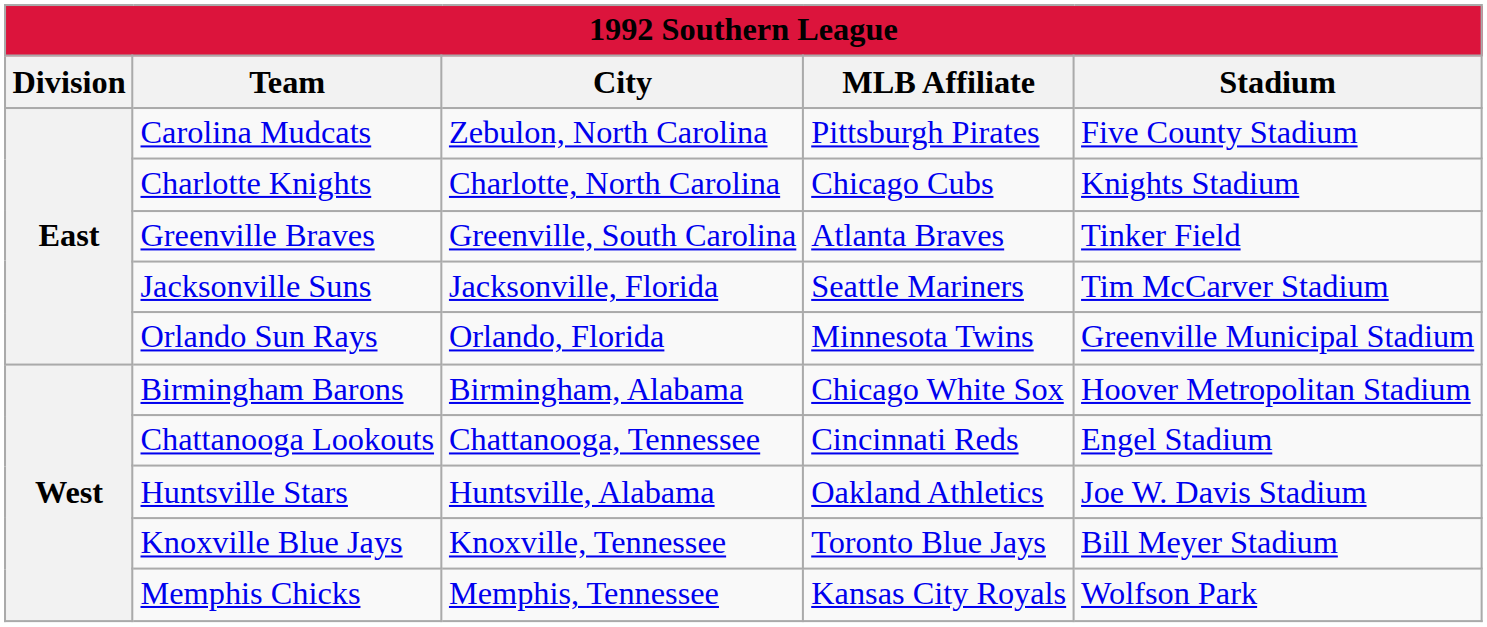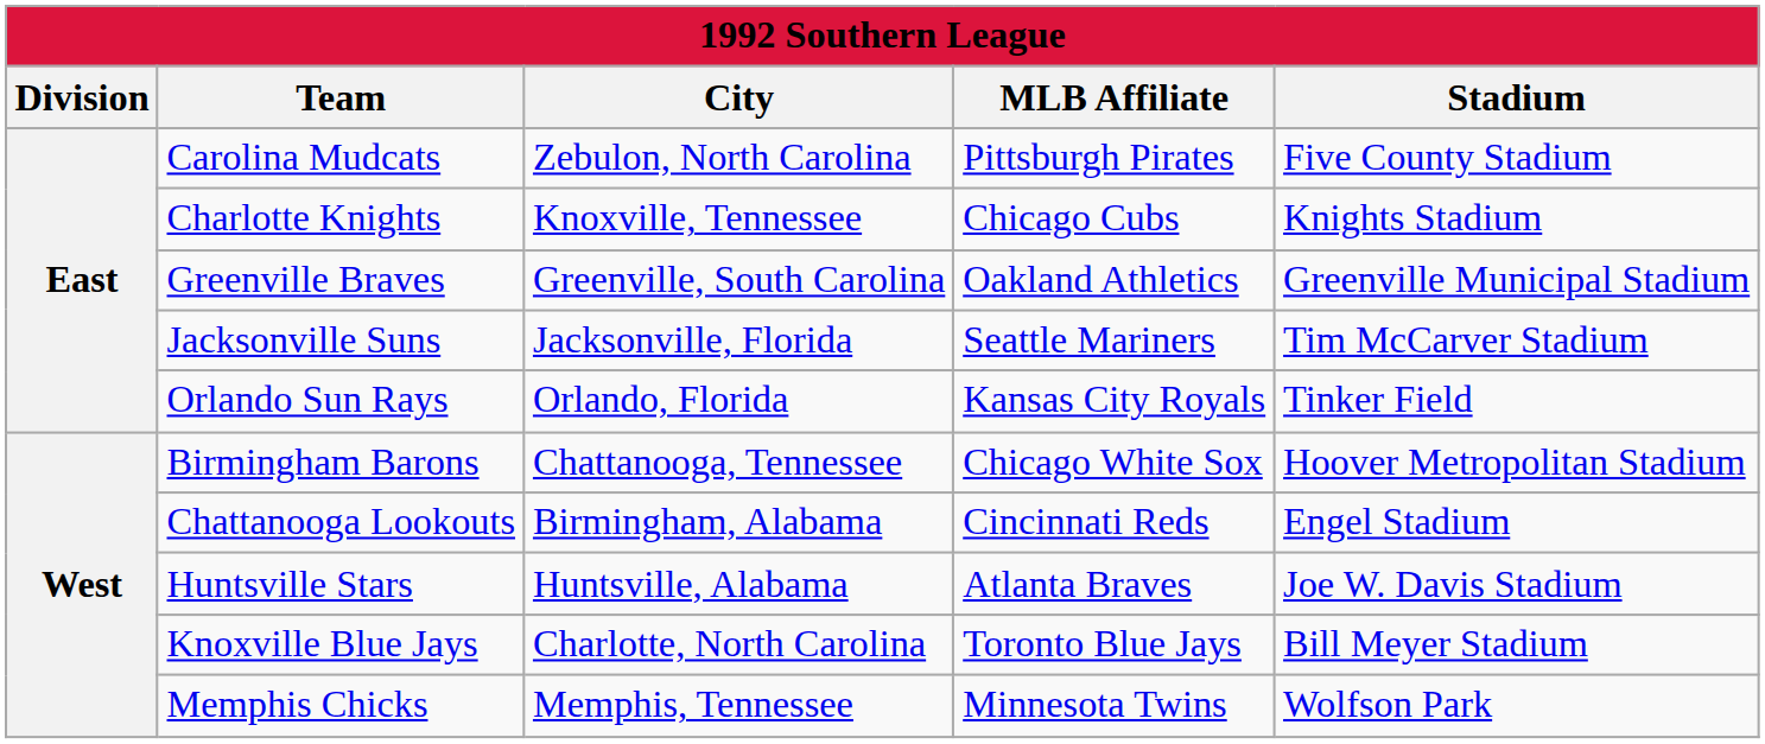 <table class="wikitable" style="width:auto">
 <tr>
 <td bgcolor="#DC143C" align="center" colspan="7"><strong><span>1992 Southern League</span></strong></td>
 </tr>
 <tr>
 <th>Division</th>
 <th>Team</th>
 <th>City</th>
 <th>MLB Affiliate</th>
 <th>Stadium</th>
 </tr>
 <tr>
 <th rowspan="5">East</th>
 <td><a href='#'>Carolina Mudcats</a></td>
 <td><a href='#'>Zebulon, North Carolina</a></td>
 <td><a href='#'>Pittsburgh Pirates</a></td>
 <td><a href='#'>Five County Stadium</a></td>
 </tr>
 <tr>
 <td><a href='#'>Charlotte Knights</a></td>
-<td><a href='#'>Charlotte, North Carolina</a></td>
+<td><a href='#'>Knoxville, Tennessee</a></td>
 <td><a href='#'>Chicago Cubs</a></td>
 <td><a href='#'>Knights Stadium</a></td>
 </tr>
 <tr>
 <td><a href='#'>Greenville Braves</a></td>
 <td><a href='#'>Greenville, South Carolina</a></td>
-<td><a href='#'>Atlanta Braves</a></td>
-<td><a href='#'>Tinker Field</a></td>
+<td><a href='#'>Oakland Athletics</a></td>
+<td><a href='#'>Greenville Municipal Stadium</a></td>
 </tr>
 <tr>
 <td><a href='#'>Jacksonville Suns</a></td>
 <td><a href='#'>Jacksonville, Florida</a></td>
 <td><a href='#'>Seattle Mariners</a></td>
 <td><a href='#'>Tim McCarver Stadium</a></td>
 </tr>
 <tr>
 <td><a href='#'>Orlando Sun Rays</a></td>
 <td><a href='#'>Orlando, Florida</a></td>
-<td><a href='#'>Minnesota Twins</a></td>
-<td><a href='#'>Greenville Municipal Stadium</a></td>
+<td><a href='#'>Kansas City Royals</a></td>
+<td><a href='#'>Tinker Field</a></td>
 </tr>
 <tr>
 <th rowspan="5">West</th>
 <td><a href='#'>Birmingham Barons</a></td>
-<td><a href='#'>Birmingham, Alabama</a></td>
+<td><a href='#'>Chattanooga, Tennessee</a></td>
 <td><a href='#'>Chicago White Sox</a></td>
 <td><a href='#'>Hoover Metropolitan Stadium</a></td>
 </tr>
 <tr>
 <td><a href='#'>Chattanooga Lookouts</a></td>
-<td><a href='#'>Chattanooga, Tennessee</a></td>
+<td><a href='#'>Birmingham, Alabama</a></td>
 <td><a href='#'>Cincinnati Reds</a></td>
 <td><a href='#'>Engel Stadium</a></td>
 </tr>
 <tr>
 <td><a href='#'>Huntsville Stars</a></td>
 <td><a href='#'>Huntsville, Alabama</a></td>
-<td><a href='#'>Oakland Athletics</a></td>
+<td><a href='#'>Atlanta Braves</a></td>
 <td><a href='#'>Joe W. Davis Stadium</a></td>
 </tr>
 <tr>
 <td><a href='#'>Knoxville Blue Jays</a></td>
-<td><a href='#'>Knoxville, Tennessee</a></td>
+<td><a href='#'>Charlotte, North Carolina</a></td>
 <td><a href='#'>Toronto Blue Jays</a></td>
 <td><a href='#'>Bill Meyer Stadium</a></td>
 </tr>
 <tr>
 <td><a href='#'>Memphis Chicks</a></td>
 <td><a href='#'>Memphis, Tennessee</a></td>
-<td><a href='#'>Kansas City Royals</a></td>
+<td><a href='#'>Minnesota Twins</a></td>
 <td><a href='#'>Wolfson Park</a></td>
 </tr>
 </table>
